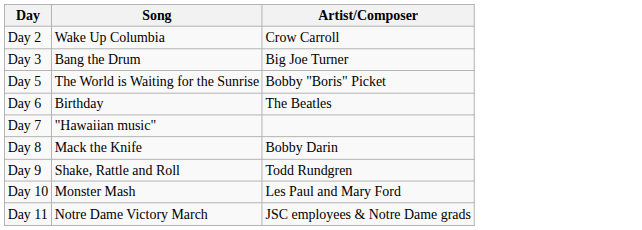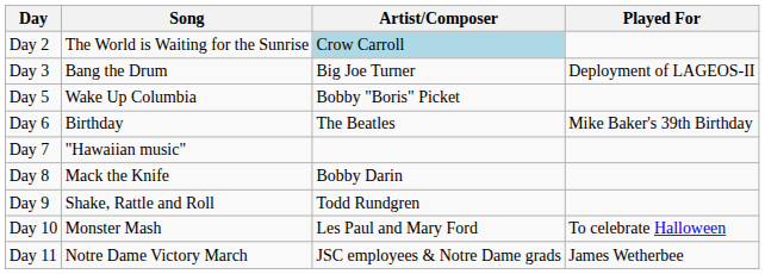 <table class="wikitable">
 <tr>
 <th>Day</th>
 <th>Song</th>
 <th>Artist/Composer</th>
+<th>Played For</th>
 </tr>
 <tr>
 <td>Day 2</td>
-<td>Wake Up Columbia</td>
-<td>Crow Carroll</td>
+<td>The World is Waiting for the Sunrise</td>
+<td style="background: lightblue;">Crow Carroll</td>
+<td></td>
 </tr>
 <tr>
 <td>Day 3</td>
 <td>Bang the Drum</td>
 <td>Big Joe Turner</td>
+<td>Deployment of LAGEOS-II</td>
 </tr>
 <tr>
 <td>Day 5</td>
-<td>The World is Waiting for the Sunrise</td>
+<td>Wake Up Columbia</td>
 <td>Bobby "Boris" Picket</td>
+<td></td>
 </tr>
 <tr>
 <td>Day 6</td>
 <td>Birthday</td>
 <td>The Beatles</td>
+<td>Mike Baker's 39th Birthday</td>
 </tr>
 <tr>
 <td>Day 7</td>
 <td>"Hawaiian music"</td>
+<td></td>
 <td></td>
 </tr>
 <tr>
 <td>Day 8</td>
 <td>Mack the Knife</td>
 <td>Bobby Darin</td>
+<td></td>
 </tr>
 <tr>
 <td>Day 9</td>
 <td>Shake, Rattle and Roll</td>
 <td>Todd Rundgren</td>
+<td></td>
 </tr>
 <tr>
 <td>Day 10</td>
 <td>Monster Mash</td>
 <td>Les Paul and Mary Ford</td>
+<td>To celebrate <a href='#'>Halloween</a></td>
 </tr>
 <tr>
 <td>Day 11</td>
 <td>Notre Dame Victory March</td>
 <td>JSC employees & Notre Dame grads</td>
+<td>James Wetherbee</td>
 </tr>
 </table>
